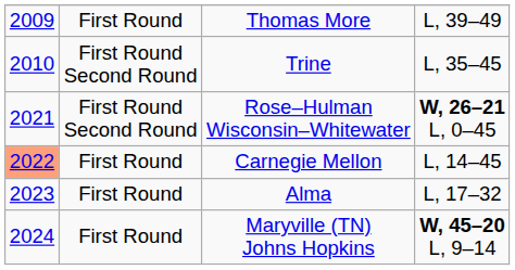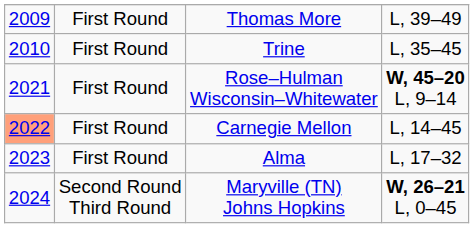 <table class="wikitable">
 <tr>
 </tr>
 <tr align="center">
 <td><a href='#'>2009</a></td>
 <td>First Round</td>
 <td><a href='#'>Thomas More</a></td>
 <td>L, 39–49</td>
 </tr>
 <tr align="center">
 <td><a href='#'>2010</a></td>
-<td>First Round<br>Second Round</td>
+<td>First Round</td>
 <td><a href='#'>Trine</a></td>
 <td>L, 35–45</td>
 </tr>
 <tr align="center">
 <td><a href='#'>2021</a></td>
-<td>First Round<br>Second Round</td>
+<td>First Round</td>
 <td><a href='#'>Rose–Hulman</a><br><a href='#'>Wisconsin–Whitewater</a></td>
-<td><strong>W, 26–21</strong><br> L, 0–45</td>
+<td><strong>W, 45–20</strong><br>L, 9–14</td>
 </tr>
 <tr align="center">
 <td style="background: lightsalmon;"><a href='#'>2022</a></td>
 <td>First Round</td>
 <td><a href='#'>Carnegie Mellon</a></td>
 <td>L, 14–45</td>
 </tr>
 <tr align="center">
 <td><a href='#'>2023</a></td>
 <td>First Round</td>
 <td><a href='#'>Alma</a></td>
 <td>L, 17–32</td>
 </tr>
 <tr align="center">
 <td><a href='#'>2024</a></td>
-<td>First Round</td>
+<td>Second Round<br>Third Round</td>
 <td><a href='#'>Maryville (TN)</a><br><a href='#'>Johns Hopkins</a></td>
-<td><strong>W, 45–20</strong><br>L, 9–14</td>
+<td><strong>W, 26–21</strong><br> L, 0–45</td>
 </tr>
 </table>
